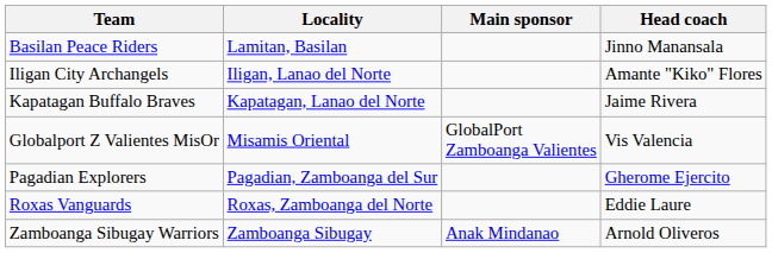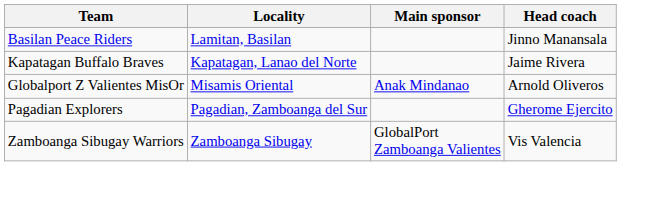 <table class="wikitable">
 <tr>
 <th>Team</th>
 <th>Locality</th>
 <th>Main sponsor</th>
 <th>Head coach</th>
 </tr>
 <tr>
 <td><a href='#'>Basilan Peace Riders</a></td>
 <td><a href='#'>Lamitan, Basilan</a></td>
 <td></td>
 <td>Jinno Manansala</td>
 </tr>
 <tr>
-<td>Iligan City Archangels</td>
-<td><a href='#'>Iligan, Lanao del Norte</a></td>
-<td></td>
-<td>Amante "Kiko" Flores</td>
-</tr>
-<tr>
 <td>Kapatagan Buffalo Braves</td>
 <td><a href='#'>Kapatagan, Lanao del Norte</a></td>
 <td></td>
 <td>Jaime Rivera</td>
 </tr>
 <tr>
 <td>Globalport Z Valientes MisOr</td>
 <td><a href='#'>Misamis Oriental</a></td>
-<td>GlobalPort <br> <a href='#'>Zamboanga Valientes</a></td>
-<td>Vis Valencia</td>
+<td><a href='#'>Anak Mindanao</a></td>
+<td>Arnold Oliveros</td>
 </tr>
 <tr>
 <td>Pagadian Explorers</td>
 <td><a href='#'>Pagadian, Zamboanga del Sur</a></td>
 <td></td>
 <td><a href='#'>Gherome Ejercito</a></td>
 </tr>
 <tr>
-<td><a href='#'>Roxas Vanguards</a></td>
-<td><a href='#'>Roxas, Zamboanga del Norte</a></td>
-<td></td>
-<td>Eddie Laure</td>
-</tr>
-<tr>
 <td>Zamboanga Sibugay Warriors</td>
 <td><a href='#'>Zamboanga Sibugay</a></td>
-<td><a href='#'>Anak Mindanao</a></td>
-<td>Arnold Oliveros</td>
+<td>GlobalPort <br> <a href='#'>Zamboanga Valientes</a></td>
+<td>Vis Valencia</td>
 </tr>
 </table>
